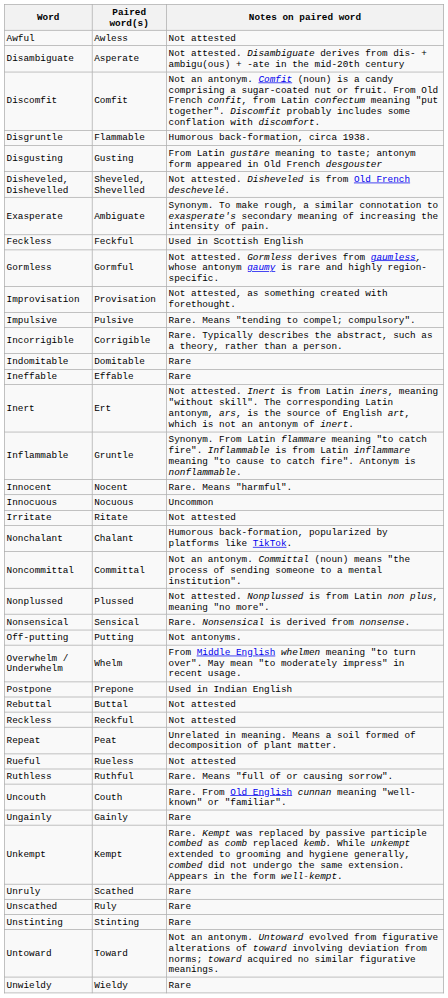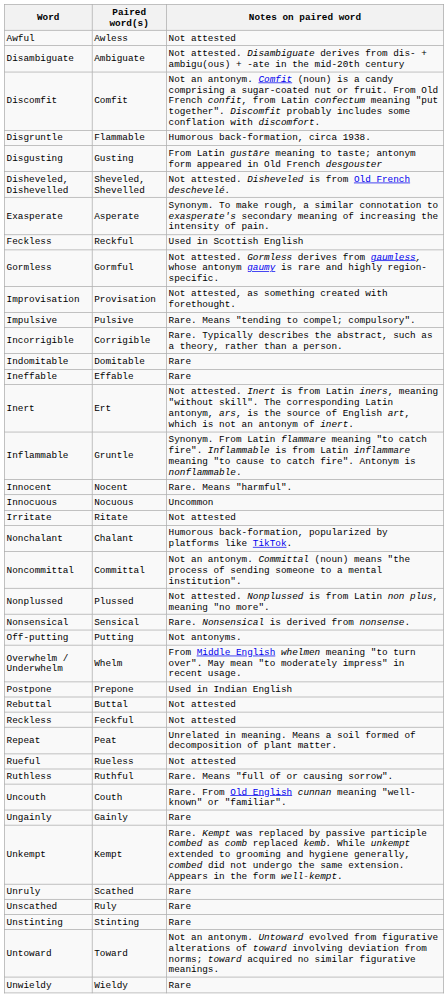 <table class="wikitable">
 <tr>
 <th>Word</th>
 <th>Paired word(s)</th>
 <th>Notes on paired word</th>
 </tr>
 <tr>
 <td>Awful</td>
 <td>Awless</td>
 <td>Not attested</td>
 </tr>
 <tr>
 <td>Disambiguate</td>
-<td>Asperate</td>
+<td>Ambiguate</td>
 <td>Not attested. <em>Disambiguate</em> derives from dis- + ambigu(ous) + -ate in the mid-20th century</td>
 </tr>
 <tr>
 <td>Discomfit</td>
 <td>Comfit</td>
 <td>Not an antonym. <em><a href='#'>Comfit</a></em> (noun) is a candy comprising a sugar-coated nut or fruit. From Old French <em>confit</em>, from Latin <em>confectum</em> meaning "put together". <em>Discomfit</em> probably includes some conflation with <em>discomfort</em>.</td>
 </tr>
 <tr>
 <td>Disgruntle</td>
 <td>Flammable</td>
 <td>Humorous back-formation, circa 1938.</td>
 </tr>
 <tr>
 <td>Disgusting</td>
 <td>Gusting</td>
 <td>From Latin <em>gustāre</em> meaning to taste; antonym form appeared in Old French <em>desgouster</em></td>
 </tr>
 <tr>
 <td>Disheveled, Dishevelled</td>
 <td>Sheveled, Shevelled</td>
 <td>Not attested. <em>Disheveled</em> is from <a href='#'>Old French</a> <em>deschevelé.</em></td>
 </tr>
 <tr>
 <td>Exasperate</td>
-<td>Ambiguate</td>
+<td>Asperate</td>
 <td>Synonym. To make rough, a similar connotation to <em>exasperate's</em> secondary meaning of increasing the intensity of pain.</td>
 </tr>
 <tr>
 <td>Feckless</td>
-<td>Feckful</td>
+<td>Reckful</td>
 <td>Used in Scottish English</td>
 </tr>
 <tr>
 <td>Gormless</td>
 <td>Gormful</td>
 <td>Not attested. <em>Gormless</em> derives from <em><a href='#'>gaumless</a>,</em> whose antonym <a href='#'><em>gaumy</em></a> is rare and highly region-specific.</td>
 </tr>
 <tr>
 <td>Improvisation</td>
 <td>Provisation</td>
 <td>Not attested, as something created with forethought.</td>
 </tr>
 <tr>
 <td>Impulsive</td>
 <td>Pulsive</td>
 <td>Rare. Means "tending to compel; compulsory".</td>
 </tr>
 <tr>
 <td>Incorrigible</td>
 <td>Corrigible</td>
 <td>Rare. Typically describes the abstract, such as a theory, rather than a person.</td>
 </tr>
 <tr>
 <td>Indomitable</td>
 <td>Domitable</td>
 <td>Rare</td>
 </tr>
 <tr>
 <td>Ineffable</td>
 <td>Effable</td>
 <td>Rare</td>
 </tr>
 <tr>
 <td>Inert</td>
 <td>Ert</td>
 <td>Not attested. <em>Inert</em> is from Latin <em>iners</em>, meaning "without skill". The corresponding Latin antonym, <em>ars</em>, is the source of English <em>art</em>, which is not an antonym of <em>inert</em>.</td>
 </tr>
 <tr>
 <td>Inflammable</td>
 <td>Gruntle</td>
 <td>Synonym. From Latin <em>flammare</em> meaning "to catch fire". <em>Inflammable</em> is from Latin <em>inflammare</em> meaning "to cause to catch fire". Antonym is <em>nonflammable</em>.</td>
 </tr>
 <tr>
 <td>Innocent</td>
 <td>Nocent</td>
 <td>Rare. Means "harmful".</td>
 </tr>
 <tr>
 <td>Innocuous</td>
 <td>Nocuous</td>
 <td>Uncommon</td>
 </tr>
 <tr>
 <td>Irritate</td>
 <td>Ritate</td>
 <td>Not attested</td>
 </tr>
 <tr>
 <td>Nonchalant</td>
 <td>Chalant</td>
 <td>Humorous back-formation, popularized by platforms like <a href='#'>TikTok</a>.</td>
 </tr>
 <tr>
 <td>Noncommittal</td>
 <td>Committal</td>
 <td>Not an antonym. <em>Committal</em> (noun) means "the process of sending someone to a mental institution".</td>
 </tr>
 <tr>
 <td>Nonplussed</td>
 <td>Plussed</td>
 <td>Not attested. <em>Nonplussed</em> is from Latin <em>non plus</em>, meaning "no more".</td>
 </tr>
 <tr>
 <td>Nonsensical</td>
 <td>Sensical</td>
 <td>Rare. <em>Nonsensical</em> is derived from <em>nonsense</em>.</td>
 </tr>
 <tr>
 <td>Off-putting</td>
 <td>Putting</td>
 <td>Not antonyms.</td>
 </tr>
 <tr>
 <td>Overwhelm / Underwhelm</td>
 <td>Whelm</td>
 <td>From <a href='#'>Middle English</a> <em>whelmen</em> meaning "to turn over". May mean "to moderately impress" in recent usage.</td>
 </tr>
 <tr>
 <td>Postpone</td>
 <td>Prepone</td>
 <td>Used in Indian English</td>
 </tr>
 <tr>
 <td>Rebuttal</td>
 <td>Buttal</td>
 <td>Not attested</td>
 </tr>
 <tr>
 <td>Reckless</td>
-<td>Reckful</td>
+<td>Feckful</td>
 <td>Not attested</td>
 </tr>
 <tr>
 <td>Repeat</td>
 <td>Peat</td>
 <td>Unrelated in meaning. Means a soil formed of decomposition of plant matter.</td>
 </tr>
 <tr>
 <td>Rueful</td>
 <td>Rueless</td>
 <td>Not attested</td>
 </tr>
 <tr>
 <td>Ruthless</td>
 <td>Ruthful</td>
 <td>Rare. Means "full of or causing sorrow".</td>
 </tr>
 <tr>
 <td>Uncouth</td>
 <td>Couth</td>
 <td>Rare. From <a href='#'>Old English</a> <em>cunnan</em> meaning "well-known" or "familiar".</td>
 </tr>
 <tr>
 <td>Ungainly</td>
 <td>Gainly</td>
 <td>Rare</td>
 </tr>
 <tr>
 <td>Unkempt</td>
 <td>Kempt</td>
 <td>Rare. <em>Kempt</em> was replaced by passive participle <em>combed</em> as <em>comb</em> replaced <em>kemb.</em> While <em>unkempt</em> extended to grooming and hygiene generally, <em>combed</em> did not undergo the same extension. Appears in the form <em>well-kempt</em>.</td>
 </tr>
 <tr>
 <td>Unruly</td>
 <td>Scathed</td>
 <td>Rare</td>
 </tr>
 <tr>
 <td>Unscathed</td>
 <td>Ruly</td>
 <td>Rare</td>
 </tr>
 <tr>
 <td>Unstinting</td>
 <td>Stinting</td>
 <td>Rare</td>
 </tr>
 <tr>
 <td>Untoward</td>
 <td>Toward</td>
 <td>Not an antonym. <em>Untoward</em> evolved from figurative alterations of <em>toward</em> involving deviation from norms; <em>toward</em> acquired no similar figurative meanings.</td>
 </tr>
 <tr>
 <td>Unwieldy</td>
 <td>Wieldy</td>
 <td>Rare</td>
 </tr>
 </table>
